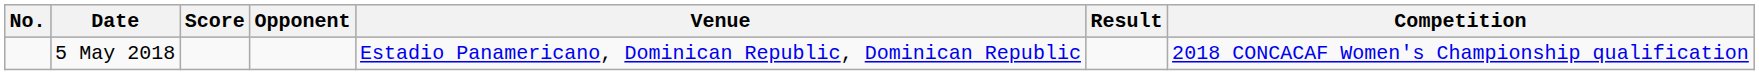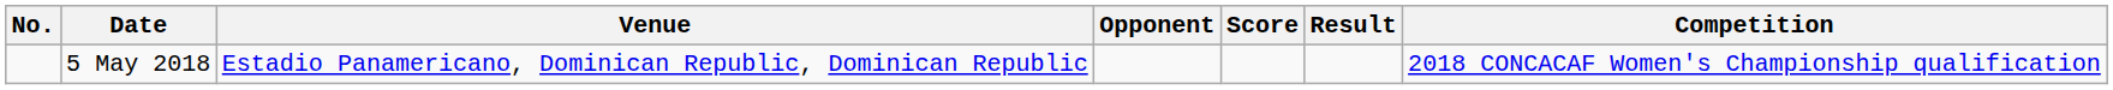 <table class="wikitable">
 <tr>
 <th>No.</th>
 <th>Date</th>
+<th>Venue</th>
+<th>Opponent</th>
 <th>Score</th>
-<th>Opponent</th>
-<th>Venue</th>
 <th>Result</th>
 <th>Competition</th>
 </tr>
 <tr>
 <td></td>
 <td>5 May 2018</td>
+<td><a href='#'>Estadio Panamericano</a>, <a href='#'>Dominican Republic</a>, <a href='#'>Dominican Republic</a></td>
 <td></td>
 <td></td>
-<td><a href='#'>Estadio Panamericano</a>, <a href='#'>Dominican Republic</a>, <a href='#'>Dominican Republic</a></td>
 <td></td>
 <td><a href='#'>2018 CONCACAF Women's Championship qualification</a></td>
 </tr>
 </table>
